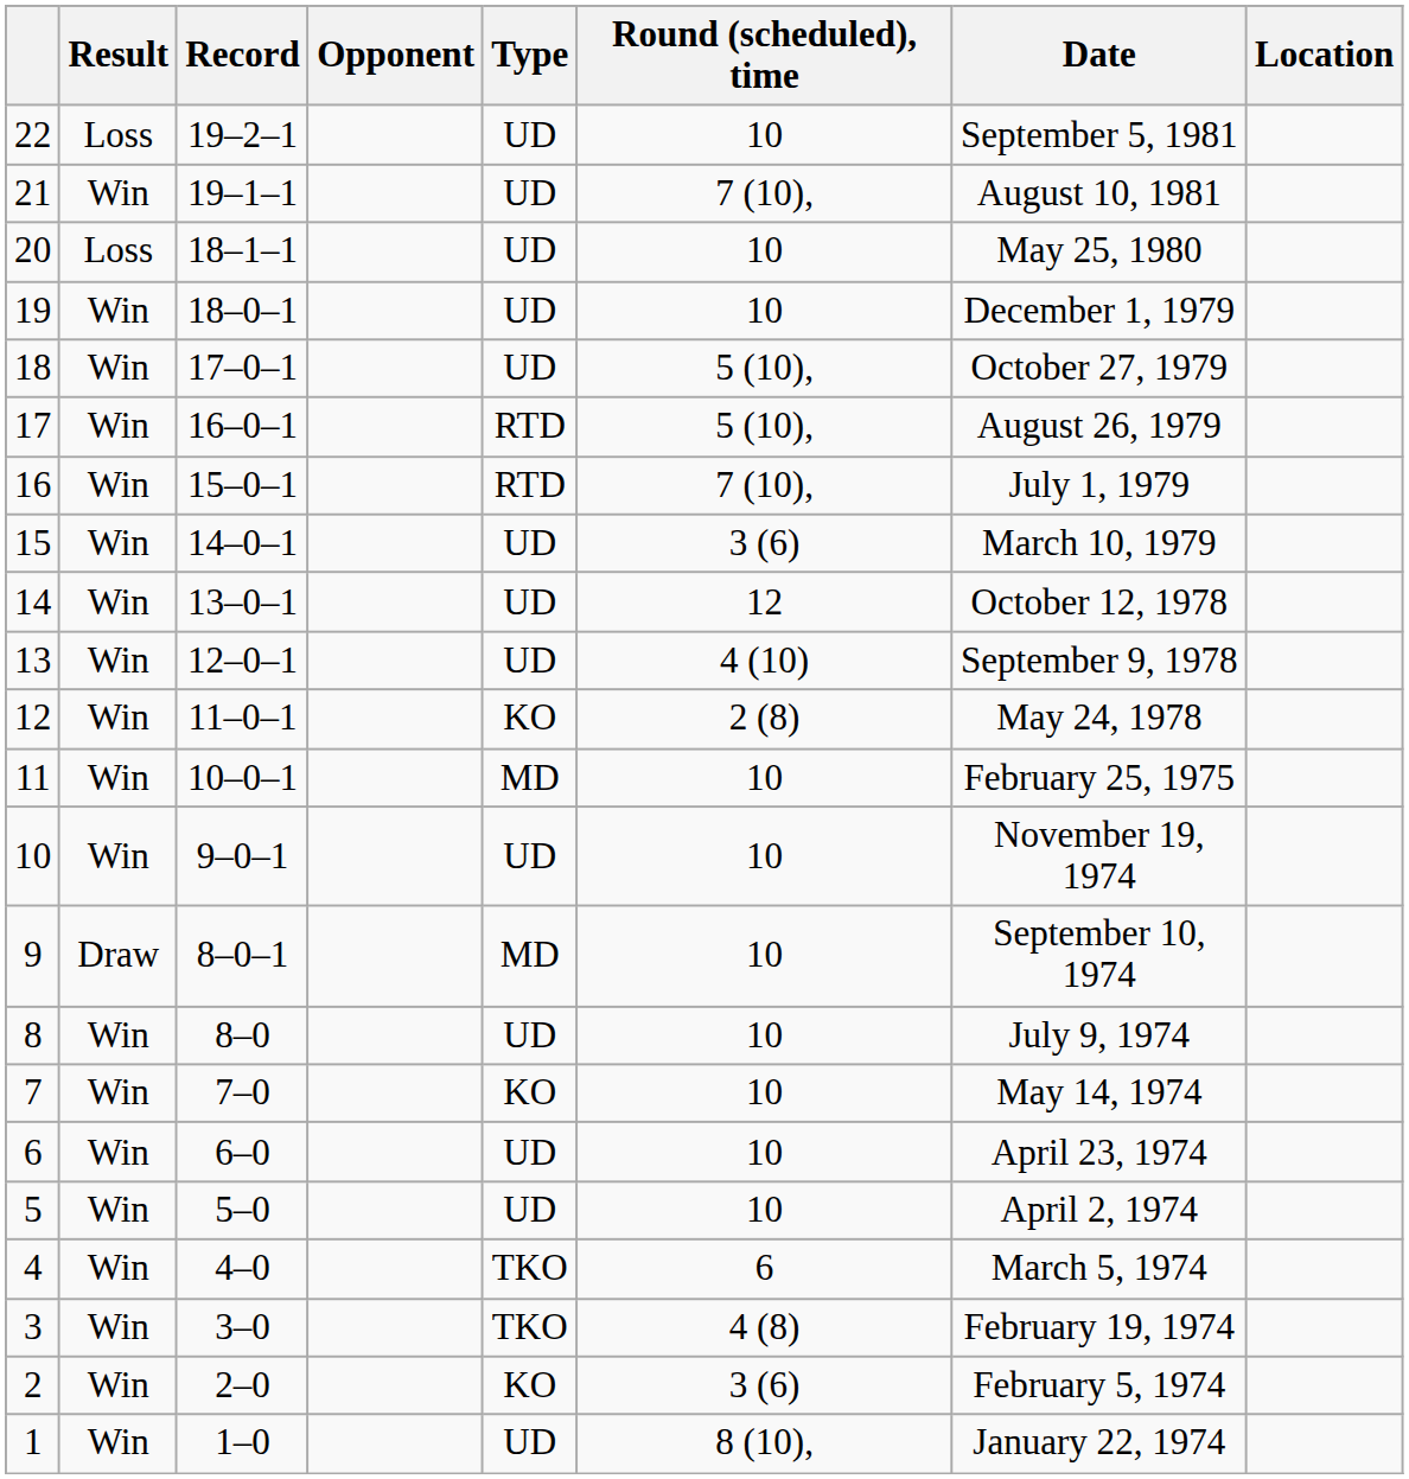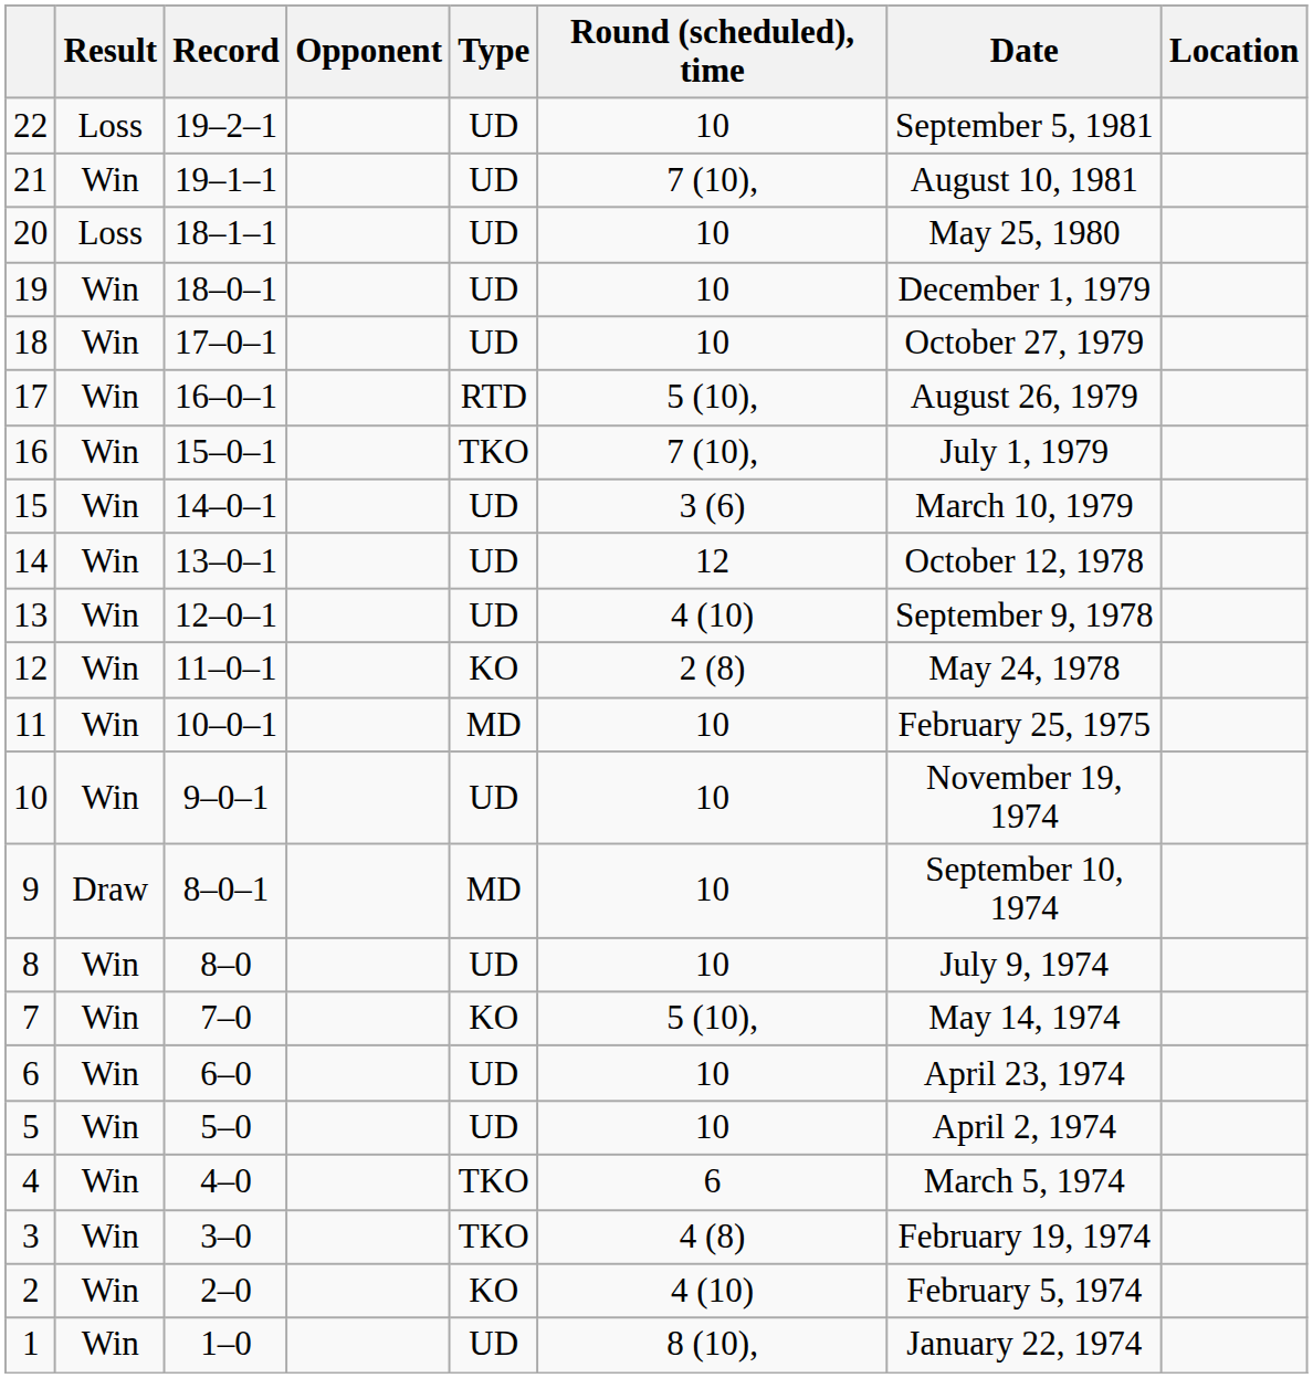 <table class="wikitable sortable" style="text-align:center">
 <tr>
 <th></th>
 <th>Result</th>
 <th>Record</th>
 <th>Opponent</th>
 <th>Type</th>
 <th>Round (scheduled), time</th>
 <th>Date</th>
 <th>Location</th>
 </tr>
 <tr>
 <td>22</td>
 <td>Loss</td>
 <td>19–2–1</td>
 <td align="left"></td>
 <td>UD</td>
 <td>10</td>
 <td>September 5, 1981</td>
 <td style="text-align:left;"></td>
 </tr>
 <tr>
 <td>21</td>
 <td>Win</td>
 <td>19–1–1</td>
 <td align="left"></td>
 <td>UD</td>
 <td>7 (10), </td>
 <td>August 10, 1981</td>
 <td style="text-align:left;"></td>
 </tr>
 <tr>
 <td>20</td>
 <td>Loss</td>
 <td>18–1–1</td>
 <td align="left"></td>
 <td>UD</td>
 <td>10</td>
 <td>May 25, 1980</td>
 <td style="text-align:left;"></td>
 </tr>
 <tr>
 <td>19</td>
 <td>Win</td>
 <td>18–0–1</td>
 <td align="left"></td>
 <td>UD</td>
 <td>10</td>
 <td>December 1, 1979</td>
 <td style="text-align:left;"></td>
 </tr>
 <tr>
 <td>18</td>
 <td>Win</td>
 <td>17–0–1</td>
 <td align="left"></td>
 <td>UD</td>
-<td>5 (10), </td>
+<td>10</td>
 <td>October 27, 1979</td>
 <td style="text-align:left;"></td>
 </tr>
 <tr>
 <td>17</td>
 <td>Win</td>
 <td>16–0–1</td>
 <td align="left"></td>
 <td>RTD</td>
 <td>5 (10), </td>
 <td>August 26, 1979</td>
 <td style="text-align:left;"></td>
 </tr>
 <tr>
 <td>16</td>
 <td>Win</td>
 <td>15–0–1</td>
 <td align="left"></td>
-<td>RTD</td>
+<td>TKO</td>
 <td>7 (10), </td>
 <td>July 1, 1979</td>
 <td style="text-align:left;"></td>
 </tr>
 <tr>
 <td>15</td>
 <td>Win</td>
 <td>14–0–1</td>
 <td align="left"></td>
 <td>UD</td>
 <td>3 (6)</td>
 <td>March 10, 1979</td>
 <td style="text-align:left;"></td>
 </tr>
 <tr>
 <td>14</td>
 <td>Win</td>
 <td>13–0–1</td>
 <td align="left"></td>
 <td>UD</td>
 <td>12</td>
 <td>October 12, 1978</td>
 <td style="text-align:left;"></td>
 </tr>
 <tr>
 <td>13</td>
 <td>Win</td>
 <td>12–0–1</td>
 <td align="left"></td>
 <td>UD</td>
 <td>4 (10)</td>
 <td>September 9, 1978</td>
 <td style="text-align:left;"></td>
 </tr>
 <tr>
 <td>12</td>
 <td>Win</td>
 <td>11–0–1</td>
 <td align="left"></td>
 <td>KO</td>
 <td>2 (8)</td>
 <td>May 24, 1978</td>
 <td style="text-align:left;"></td>
 </tr>
 <tr>
 <td>11</td>
 <td>Win</td>
 <td>10–0–1</td>
 <td align="left"></td>
 <td>MD</td>
 <td>10</td>
 <td>February 25, 1975</td>
 <td style="text-align:left;"></td>
 </tr>
 <tr>
 <td>10</td>
 <td>Win</td>
 <td>9–0–1</td>
 <td align="left"></td>
 <td>UD</td>
 <td>10</td>
 <td>November 19, 1974</td>
 <td style="text-align:left;"></td>
 </tr>
 <tr>
 <td>9</td>
 <td>Draw</td>
 <td>8–0–1</td>
 <td align="left"></td>
 <td>MD</td>
 <td>10</td>
 <td>September 10, 1974</td>
 <td style="text-align:left;"></td>
 </tr>
 <tr>
 <td>8</td>
 <td>Win</td>
 <td>8–0</td>
 <td align="left"></td>
 <td>UD</td>
 <td>10</td>
 <td>July 9, 1974</td>
 <td style="text-align:left;"></td>
 </tr>
 <tr>
 <td>7</td>
 <td>Win</td>
 <td>7–0</td>
 <td align="left"></td>
 <td>KO</td>
-<td>10</td>
+<td>5 (10), </td>
 <td>May 14, 1974</td>
 <td style="text-align:left;"></td>
 </tr>
 <tr>
 <td>6</td>
 <td>Win</td>
 <td>6–0</td>
 <td align="left"></td>
 <td>UD</td>
 <td>10</td>
 <td>April 23, 1974</td>
 <td style="text-align:left;"></td>
 </tr>
 <tr>
 <td>5</td>
 <td>Win</td>
 <td>5–0</td>
 <td align="left"></td>
 <td>UD</td>
 <td>10</td>
 <td>April 2, 1974</td>
 <td style="text-align:left;"></td>
 </tr>
 <tr>
 <td>4</td>
 <td>Win</td>
 <td>4–0</td>
 <td align="left"></td>
 <td>TKO</td>
 <td>6</td>
 <td>March 5, 1974</td>
 <td style="text-align:left;"></td>
 </tr>
 <tr>
 <td>3</td>
 <td>Win</td>
 <td>3–0</td>
 <td align="left"></td>
 <td>TKO</td>
 <td>4 (8)</td>
 <td>February 19, 1974</td>
 <td style="text-align:left;"></td>
 </tr>
 <tr>
 <td>2</td>
 <td>Win</td>
 <td>2–0</td>
 <td align="left"></td>
 <td>KO</td>
-<td>3 (6)</td>
+<td>4 (10)</td>
 <td>February 5, 1974</td>
 <td style="text-align:left;"></td>
 </tr>
 <tr>
 <td>1</td>
 <td>Win</td>
 <td>1–0</td>
 <td align="left"></td>
 <td>UD</td>
 <td>8 (10), </td>
 <td>January 22, 1974</td>
 <td style="text-align:left;"></td>
 </tr>
 <tr>
 </tr>
 </table>
